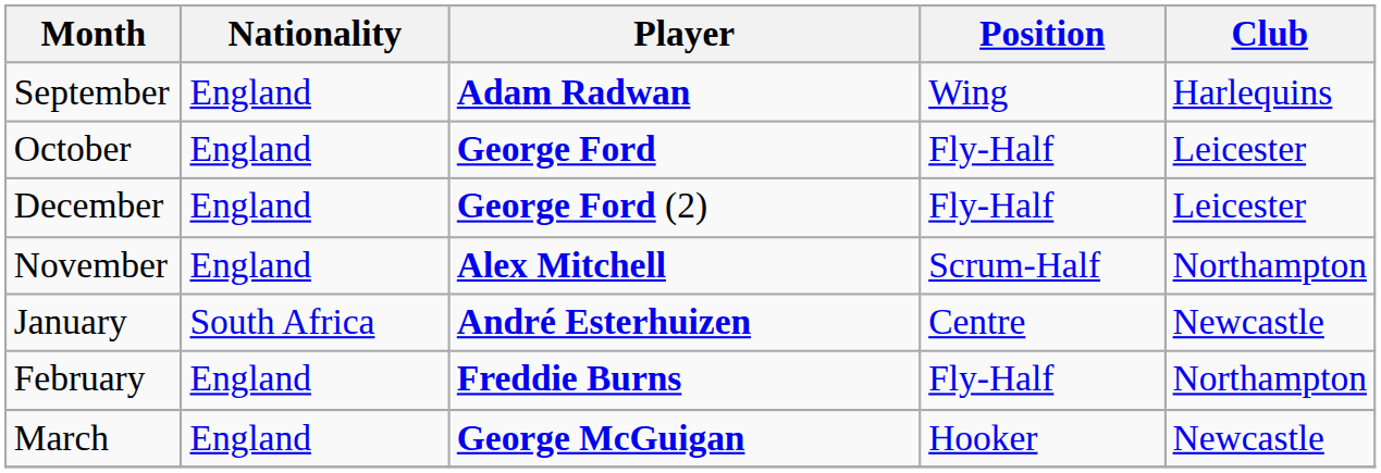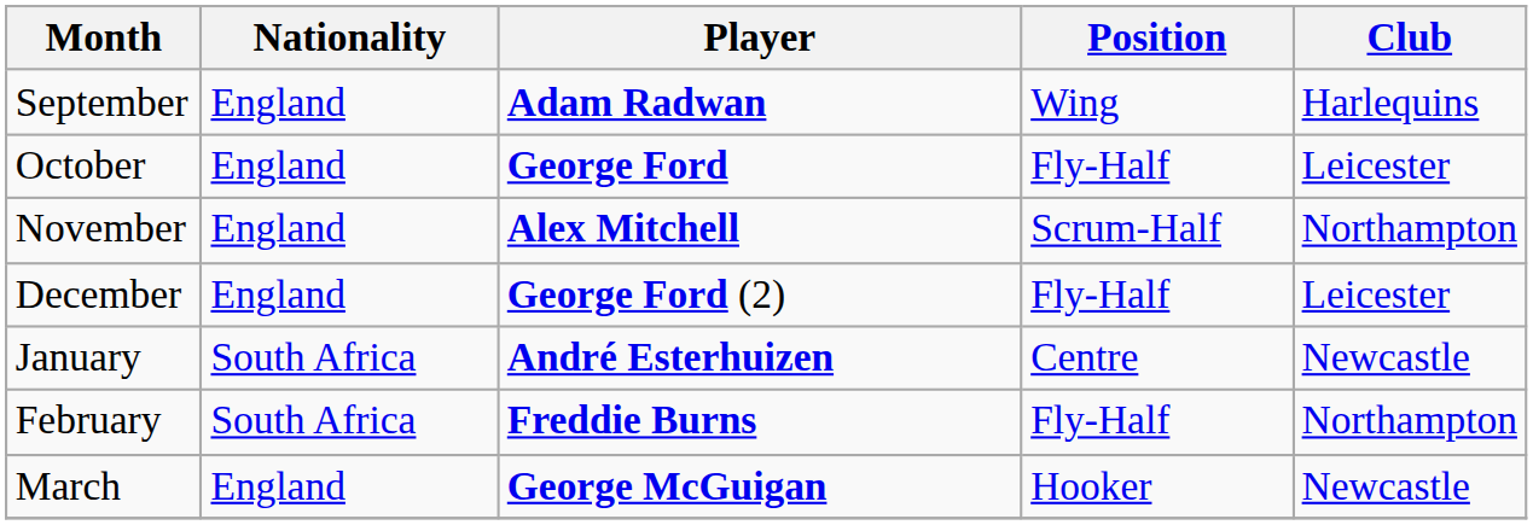 <table class="wikitable">
 <tr>
 <th width=70>Month</th>
 <th width=110>Nationality</th>
 <th width=200>Player</th>
 <th width=100><a href='#'>Position</a></th>
 <th width=80><a href='#'>Club</a></th>
 </tr>
 <tr>
 <td>September</td>
 <td> <a href='#'>England</a></td>
 <td><strong><a href='#'>Adam Radwan</a></strong></td>
 <td><a href='#'>Wing</a></td>
 <td><a href='#'>Harlequins</a></td>
 </tr>
 <tr>
 <td>October</td>
 <td> <a href='#'>England</a></td>
 <td><strong><a href='#'>George Ford</a></strong></td>
 <td><a href='#'>Fly-Half</a></td>
 <td><a href='#'>Leicester</a></td>
 </tr>
 <tr>
+<td>November</td>
+<td> <a href='#'>England</a></td>
+<td><strong><a href='#'>Alex Mitchell</a></strong></td>
+<td><a href='#'>Scrum-Half</a></td>
+<td><a href='#'>Northampton</a></td>
+</tr>
+<tr>
 <td>December</td>
 <td> <a href='#'>England</a></td>
 <td><strong><a href='#'>George Ford</a></strong> (2)</td>
 <td><a href='#'>Fly-Half</a></td>
 <td><a href='#'>Leicester</a></td>
-</tr>
-<tr>
-<td>November</td>
-<td> <a href='#'>England</a></td>
-<td><strong><a href='#'>Alex Mitchell</a></strong></td>
-<td><a href='#'>Scrum-Half</a></td>
-<td><a href='#'>Northampton</a></td>
 </tr>
 <tr>
 <td>January</td>
 <td> <a href='#'>South Africa</a></td>
 <td><strong><a href='#'>André Esterhuizen</a></strong></td>
 <td><a href='#'>Centre</a></td>
 <td><a href='#'>Newcastle</a></td>
 </tr>
 <tr>
 <td>February</td>
-<td> <a href='#'>England</a></td>
+<td> <a href='#'>South Africa</a></td>
 <td><strong><a href='#'>Freddie Burns</a></strong></td>
 <td><a href='#'>Fly-Half</a></td>
 <td><a href='#'>Northampton</a></td>
 </tr>
 <tr>
 <td>March</td>
 <td> <a href='#'>England</a></td>
 <td><strong><a href='#'>George McGuigan</a></strong></td>
 <td><a href='#'>Hooker</a></td>
 <td><a href='#'>Newcastle</a></td>
 </tr>
 <tr>
 </tr>
 </table>
